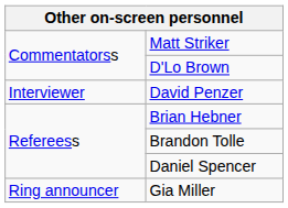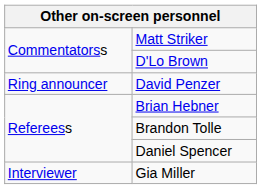 <table align="right" class="wikitable" style="border:1px; font-size:90%; margin-left:1em;">
 <tr>
 <th width="250" colspan="2"><strong>Other on-screen personnel</strong></th>
 </tr>
 <tr>
 <td rowspan="2"><a href='#'>Commentators</a>s</td>
 <td><a href='#'>Matt Striker</a></td>
 </tr>
 <tr>
 <td><a href='#'>D'Lo Brown</a></td>
 </tr>
 <tr>
-<td rowspan="1"><a href='#'>Interviewer</a></td>
+<td rowspan="1"><a href='#'>Ring announcer</a></td>
 <td><a href='#'>David Penzer</a></td>
 </tr>
 <tr>
 <td rowspan="3"><a href='#'>Referees</a>s</td>
 <td><a href='#'>Brian Hebner</a></td>
 </tr>
 <tr>
 <td>Brandon Tolle</td>
 </tr>
 <tr>
 <td>Daniel Spencer</td>
 </tr>
 <tr>
-<td rowspan="1"><a href='#'>Ring announcer</a></td>
+<td rowspan="1"><a href='#'>Interviewer</a></td>
 <td>Gia Miller</td>
 </tr>
 </table>
